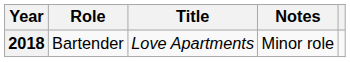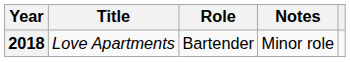 <table class="wikitable sortable plainrowheaders">
 <tr>
 <th scope="col" rowspan="1">Year</th>
+<th scope="col" colspan="1">Title</th>
 <th scope="col" rowspan="1">Role</th>
-<th scope="col" colspan="1">Title</th>
 <th scope="col" rowspan="1">Notes</th>
 <th scope="col" rowspan="1" class="unsortable"></th>
 </tr>
 <tr>
 <th scope=row>2018</th>
+<td><em>Love Apartments</em></td>
 <td>Bartender</td>
-<td><em>Love Apartments</em></td>
 <td>Minor role</td>
 <td style="text-align:center"></td>
 </tr>
 </table>
